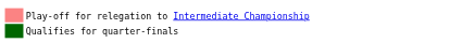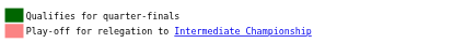 <table width=60%>
 <tr>
 <td style="width: 20px;"></td>
 <td bgcolor=ffffff></td>
 </tr>
 <tr>
+<td bgcolor=006600></td>
+<td bgcolor=ffffff><small>Qualifies for quarter-finals</small></td>
+</tr>
+<tr>
 <td bgcolor=fb8383></td>
 <td bgcolor=ffffff><small>Play-off for relegation to <a href='#'>Intermediate Championship</a></small></td>
 </tr>
 <tr>
-<td bgcolor=006600></td>
-<td bgcolor=ffffff><small>Qualifies for quarter-finals</small></td>
-</tr>
-<tr>
 </tr>
 </table>
